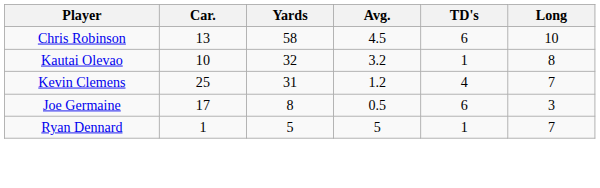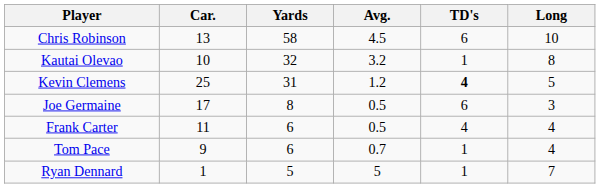 <table class="wikitable sortable">
 <tr>
 <th bgcolor="#DDDDFF" width="16%">Player</th>
 <th bgcolor="#DDDDFF" width="9%">Car.</th>
 <th bgcolor="#DDDDFF" width="9%">Yards</th>
 <th bgcolor="#DDDDFF" width="9%">Avg.</th>
 <th bgcolor="#DDDDFF" width="9%">TD's</th>
 <th bgcolor="#DDDDFF" width="9%">Long</th>
 </tr>
 <tr align="center">
 <td><a href='#'>Chris Robinson</a></td>
 <td>13</td>
 <td>58</td>
 <td>4.5</td>
 <td>6</td>
 <td>10</td>
 </tr>
 <tr align="center">
 <td><a href='#'>Kautai Olevao</a></td>
 <td>10</td>
 <td>32</td>
 <td>3.2</td>
 <td>1</td>
 <td>8</td>
 </tr>
 <tr align="center">
 <td><a href='#'>Kevin Clemens</a></td>
 <td>25</td>
 <td>31</td>
 <td>1.2</td>
-<td>4</td>
-<td>7</td>
+<td><strong>4</strong></td>
+<td>5</td>
 </tr>
 <tr align="center">
 <td><a href='#'>Joe Germaine</a></td>
 <td>17</td>
 <td>8</td>
 <td>0.5</td>
 <td>6</td>
 <td>3</td>
 </tr>
 <tr align="center">
+<td><a href='#'>Frank Carter</a></td>
+<td>11</td>
+<td>6</td>
+<td>0.5</td>
+<td>4</td>
+<td>4</td>
+</tr>
+<tr align="center">
+<td><a href='#'>Tom Pace</a></td>
+<td>9</td>
+<td>6</td>
+<td>0.7</td>
+<td>1</td>
+<td>4</td>
+</tr>
+<tr align="center">
 <td><a href='#'>Ryan Dennard</a></td>
 <td>1</td>
 <td>5</td>
 <td>5</td>
 <td>1</td>
 <td>7</td>
 </tr>
 </table>
